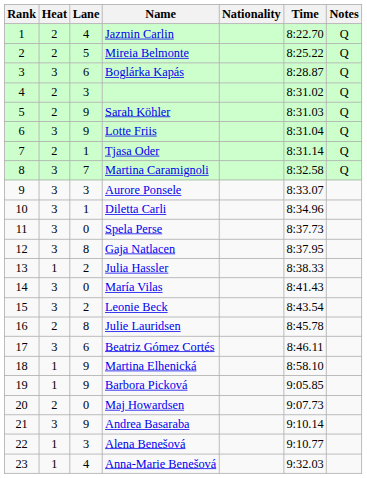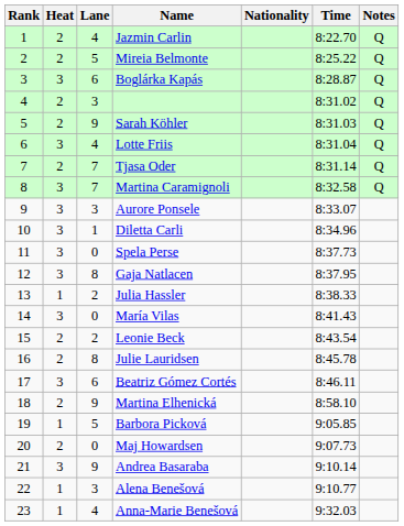 <table class="wikitable sortable" style="text-align:center">
 <tr>
 <th>Rank</th>
 <th>Heat</th>
 <th>Lane</th>
 <th>Name</th>
 <th>Nationality</th>
 <th>Time</th>
 <th>Notes</th>
 </tr>
 <tr bgcolor=ccffcc>
 <td>1</td>
 <td>2</td>
 <td>4</td>
 <td align=left><a href='#'>Jazmin Carlin</a></td>
 <td align=left></td>
 <td>8:22.70</td>
 <td>Q</td>
 </tr>
 <tr bgcolor=ccffcc>
 <td>2</td>
 <td>2</td>
 <td>5</td>
 <td align=left><a href='#'>Mireia Belmonte</a></td>
 <td align=left></td>
 <td>8:25.22</td>
 <td>Q</td>
 </tr>
 <tr bgcolor=ccffcc>
 <td>3</td>
 <td>3</td>
 <td>6</td>
 <td align=left><a href='#'>Boglárka Kapás</a></td>
 <td align=left></td>
 <td>8:28.87</td>
 <td>Q</td>
 </tr>
 <tr bgcolor=ccffcc>
 <td>4</td>
 <td>2</td>
 <td>3</td>
 <td align=left></td>
 <td align=left></td>
 <td>8:31.02</td>
 <td>Q</td>
 </tr>
 <tr bgcolor=ccffcc>
 <td>5</td>
 <td>2</td>
 <td>9</td>
 <td align=left><a href='#'>Sarah Köhler</a></td>
 <td align=left></td>
 <td>8:31.03</td>
 <td>Q</td>
 </tr>
 <tr bgcolor=ccffcc>
 <td>6</td>
 <td>3</td>
-<td>9</td>
+<td>4</td>
 <td align=left><a href='#'>Lotte Friis</a></td>
 <td align=left></td>
 <td>8:31.04</td>
 <td>Q</td>
 </tr>
 <tr bgcolor=ccffcc>
 <td>7</td>
 <td>2</td>
-<td>1</td>
+<td>7</td>
 <td align=left><a href='#'>Tjasa Oder</a></td>
 <td align=left></td>
 <td>8:31.14</td>
 <td>Q</td>
 </tr>
 <tr bgcolor=ccffcc>
 <td>8</td>
 <td>3</td>
 <td>7</td>
 <td align=left><a href='#'>Martina Caramignoli</a></td>
 <td align=left></td>
 <td>8:32.58</td>
 <td>Q</td>
 </tr>
 <tr>
 <td>9</td>
 <td>3</td>
 <td>3</td>
 <td align=left><a href='#'>Aurore Ponsele</a></td>
 <td align=left></td>
 <td>8:33.07</td>
 <td></td>
 </tr>
 <tr>
 <td>10</td>
 <td>3</td>
 <td>1</td>
 <td align=left><a href='#'>Diletta Carli</a></td>
 <td align=left></td>
 <td>8:34.96</td>
 <td></td>
 </tr>
 <tr>
 <td>11</td>
 <td>3</td>
 <td>0</td>
 <td align=left><a href='#'>Spela Perse</a></td>
 <td align=left></td>
 <td>8:37.73</td>
 <td></td>
 </tr>
 <tr>
 <td>12</td>
 <td>3</td>
 <td>8</td>
 <td align=left><a href='#'>Gaja Natlacen</a></td>
 <td align=left></td>
 <td>8:37.95</td>
 <td></td>
 </tr>
 <tr>
 <td>13</td>
 <td>1</td>
 <td>2</td>
 <td align=left><a href='#'>Julia Hassler</a></td>
 <td align=left></td>
 <td>8:38.33</td>
 <td></td>
 </tr>
 <tr>
 <td>14</td>
 <td>3</td>
 <td>0</td>
 <td align=left><a href='#'>María Vilas</a></td>
 <td align=left></td>
 <td>8:41.43</td>
 <td></td>
 </tr>
 <tr>
 <td>15</td>
-<td>3</td>
+<td>2</td>
 <td>2</td>
 <td align=left><a href='#'>Leonie Beck</a></td>
 <td align=left></td>
 <td>8:43.54</td>
 <td></td>
 </tr>
 <tr>
 <td>16</td>
 <td>2</td>
 <td>8</td>
 <td align=left><a href='#'>Julie Lauridsen</a></td>
 <td align=left></td>
 <td>8:45.78</td>
 <td></td>
 </tr>
 <tr>
 <td>17</td>
 <td>3</td>
 <td>6</td>
 <td align=left><a href='#'>Beatriz Gómez Cortés</a></td>
 <td align=left></td>
 <td>8:46.11</td>
 <td></td>
 </tr>
 <tr>
 <td>18</td>
-<td>1</td>
+<td>2</td>
 <td>9</td>
 <td align=left><a href='#'>Martina Elhenická</a></td>
 <td align=left></td>
 <td>8:58.10</td>
 <td></td>
 </tr>
 <tr>
 <td>19</td>
 <td>1</td>
-<td>9</td>
+<td>5</td>
 <td align=left><a href='#'>Barbora Picková</a></td>
 <td align=left></td>
 <td>9:05.85</td>
 <td></td>
 </tr>
 <tr>
 <td>20</td>
 <td>2</td>
 <td>0</td>
 <td align=left><a href='#'>Maj Howardsen</a></td>
 <td align=left></td>
 <td>9:07.73</td>
 <td></td>
 </tr>
 <tr>
 <td>21</td>
 <td>3</td>
 <td>9</td>
 <td align=left><a href='#'>Andrea Basaraba</a></td>
 <td align=left></td>
 <td>9:10.14</td>
 <td></td>
 </tr>
 <tr>
 <td>22</td>
 <td>1</td>
 <td>3</td>
 <td align=left><a href='#'>Alena Benešová</a></td>
 <td align=left></td>
 <td>9:10.77</td>
 <td></td>
 </tr>
 <tr>
 <td>23</td>
 <td>1</td>
 <td>4</td>
 <td align=left><a href='#'>Anna-Marie Benešová</a></td>
 <td align=left></td>
 <td>9:32.03</td>
 <td></td>
 </tr>
 </table>
